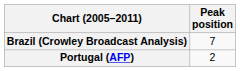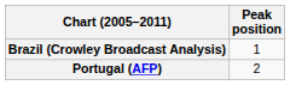 <table class="wikitable plainrowheaders" style="text-align:center">
 <tr>
 <th scope="col">Chart (2005–2011)</th>
 <th scope="col">Peak<br>position</th>
 </tr>
 <tr>
 <th scope="row">Brazil (Crowley Broadcast Analysis)</th>
-<td>7</td>
+<td>1</td>
 </tr>
 <tr>
 <th scope="row">Portugal (<a href='#'>AFP</a>)</th>
 <td>2</td>
 </tr>
 </table>
